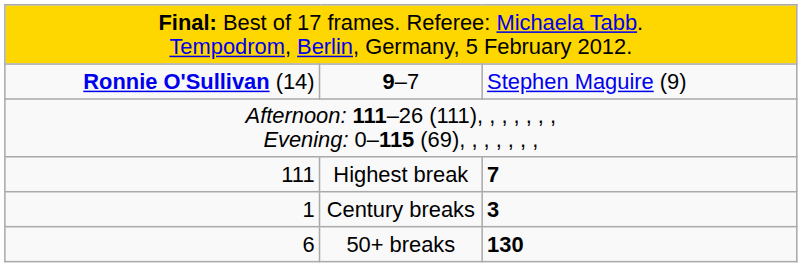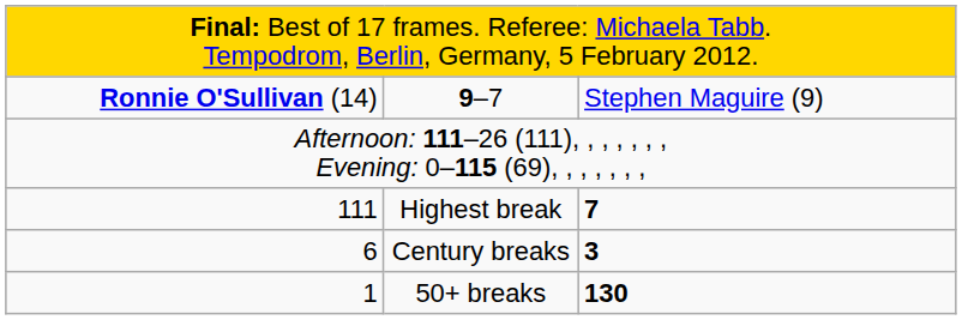 <table class="wikitable" style="font-size: 90%; margin: 1em auto 1em auto;">
 <tr>
 <td colspan = "3" align="center" bgcolor="#ffd700"><strong>Final:</strong> Best of 17 frames. Referee: <a href='#'>Michaela Tabb</a>.<br><a href='#'>Tempodrom</a>, <a href='#'>Berlin</a>, Germany, 5  February 2012.</td>
 </tr>
 <tr>
 <td width = "200" align="right"><strong><a href='#'>Ronnie O'Sullivan</a></strong> (14) <br></td>
 <td width = "100" align="center"><strong>9</strong>–7</td>
 <td width = "200"><a href='#'>Stephen Maguire</a> (9) <br></td>
 </tr>
 <tr>
 <td colspan = "3" align="center" style="font-size: 100%"><em>Afternoon:</em> <strong>111</strong>–26 (111), , , , , , ,  <br><em>Evening:</em> 0–<strong>115</strong> (69), , , , , , , </td>
 </tr>
 <tr>
 <td align="right">111</td>
 <td align="center">Highest break</td>
 <td><strong>7</strong></td>
 </tr>
 <tr>
-<td align="right">1</td>
+<td align="right">6</td>
 <td align="center">Century breaks</td>
 <td><strong>3</strong></td>
 </tr>
 <tr>
-<td align="right">6</td>
+<td align="right">1</td>
 <td align="center">50+ breaks</td>
 <td><strong>130</strong></td>
 </tr>
 </table>
